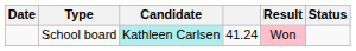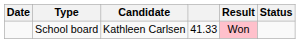 <table class="wikitable sortable" style="text-align:center;">
 <tr>
 <th>Date</th>
 <th>Type</th>
 <th>Candidate</th>
 <th></th>
 <th>Result</th>
 <th>Status</th>
 </tr>
 <tr>
 <td></td>
 <td>School board</td>
-<td style="background: paleturquoise;">Kathleen Carlsen</td>
-<td>41.24</td>
+<td>Kathleen Carlsen</td>
+<td>41.33</td>
 <td style="background: pink;"> Won</td>
 <td></td>
 </tr>
 </table>
